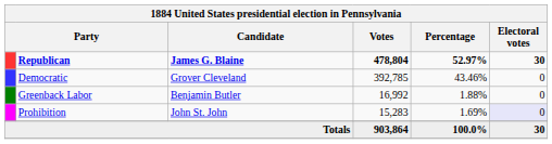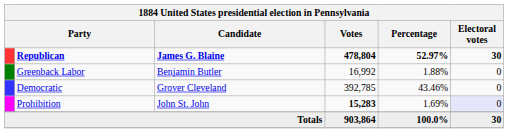 <table class="wikitable" style="font-size: 95%;">
 <tr>
 <th colspan="6">1884 United States presidential election in Pennsylvania</th>
 </tr>
 <tr>
 <th colspan="2" style="width: 15em">Party</th>
 <th style="width: 17em">Candidate</th>
 <th style="width: 5em">Votes</th>
 <th style="width: 7em">Percentage</th>
 <th style="width: 5em">Electoral votes</th>
 </tr>
 <tr>
 <th style="background-color:#FF3333; width: 3px"></th>
 <td style="width: 130px"><strong><a href='#'>Republican</a></strong></td>
 <td><strong><a href='#'>James G. Blaine</a></strong></td>
 <td align="right"><strong>478,804</strong></td>
 <td align="right"><strong>52.97%</strong></td>
 <td align="right"><strong>30</strong></td>
 </tr>
 <tr>
+<th style="background-color:#008000; width: 3px"></th>
+<td style="width: 130px"><a href='#'>Greenback Labor</a></td>
+<td><a href='#'>Benjamin Butler</a></td>
+<td align="right">16,992</td>
+<td align="right">1.88%</td>
+<td align="right">0</td>
+</tr>
+<tr>
 <th style="background-color:#3333FF; width: 3px"></th>
 <td style="width: 130px"><a href='#'>Democratic</a></td>
 <td><a href='#'>Grover Cleveland</a></td>
 <td align="right">392,785</td>
 <td align="right">43.46%</td>
 <td align="right">0</td>
 </tr>
 <tr>
-<th style="background-color:#008000; width: 3px"></th>
-<td style="width: 130px"><a href='#'>Greenback Labor</a></td>
-<td><a href='#'>Benjamin Butler</a></td>
-<td align="right">16,992</td>
-<td align="right">1.88%</td>
-<td align="right">0</td>
-</tr>
-<tr>
 <th style="background-color:#FF00FF; width: 3px"></th>
 <td style="width: 130px"><a href='#'>Prohibition</a></td>
 <td><a href='#'>John St. John</a></td>
-<td align="right">15,283</td>
+<td align="right"><strong>15,283</strong></td>
 <td align="right">1.69%</td>
 <td align="right" style="background: lavender;">0</td>
 </tr>
 <tr>
 </tr>
 <tr bgcolor="#EEEEEE">
 <td colspan="3" align="right"><strong>Totals</strong></td>
 <td align="right"><strong>903,864</strong></td>
 <td align="right"><strong>100.0%</strong></td>
 <td align="right"><strong>30</strong></td>
 </tr>
 <tr>
 </tr>
 </table>
